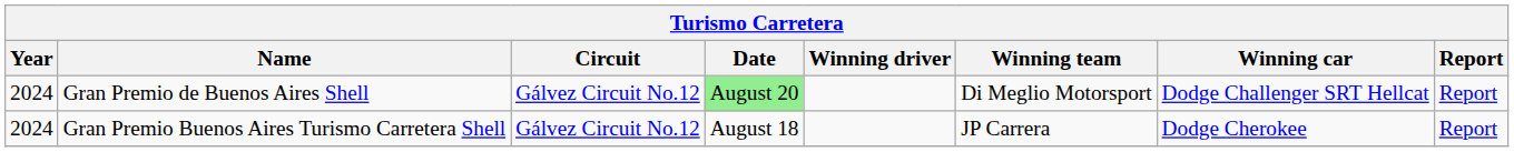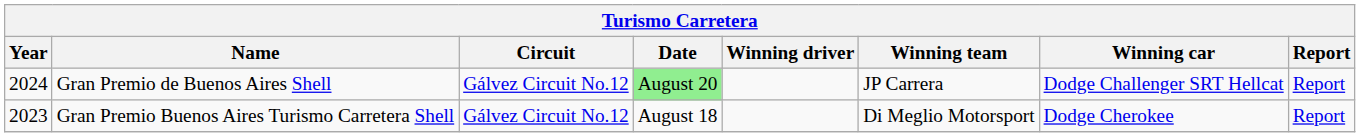 <table class="wikitable" style="font-size:95%">
 <tr>
 <th colspan=8><a href='#'>Turismo Carretera</a></th>
 </tr>
 <tr>
 <th>Year</th>
 <th>Name</th>
 <th>Circuit</th>
 <th>Date</th>
 <th>Winning driver</th>
 <th>Winning team</th>
 <th>Winning car</th>
 <th>Report</th>
 </tr>
 <tr>
 <td>2024</td>
 <td> Gran Premio de Buenos Aires <a href='#'>Shell</a></td>
 <td><a href='#'>Gálvez Circuit No.12</a></td>
 <td style="background: lightgreen;">August 20</td>
 <td> </td>
-<td>Di Meglio Motorsport</td>
+<td>JP Carrera</td>
 <td><a href='#'>Dodge Challenger SRT Hellcat</a></td>
 <td><a href='#'>Report</a></td>
 </tr>
 <tr>
-<td>2024</td>
+<td>2023</td>
 <td> Gran Premio Buenos Aires Turismo Carretera <a href='#'>Shell</a></td>
 <td><a href='#'>Gálvez Circuit No.12</a></td>
 <td>August 18</td>
 <td> </td>
-<td>JP Carrera</td>
+<td>Di Meglio Motorsport</td>
 <td><a href='#'>Dodge Cherokee</a></td>
 <td><a href='#'>Report</a></td>
 </tr>
 <tr>
 </tr>
 </table>
